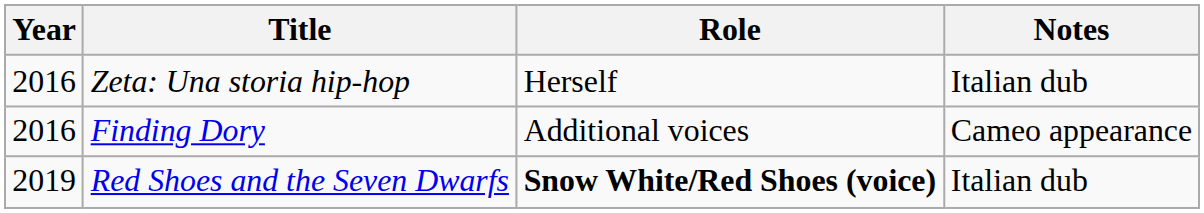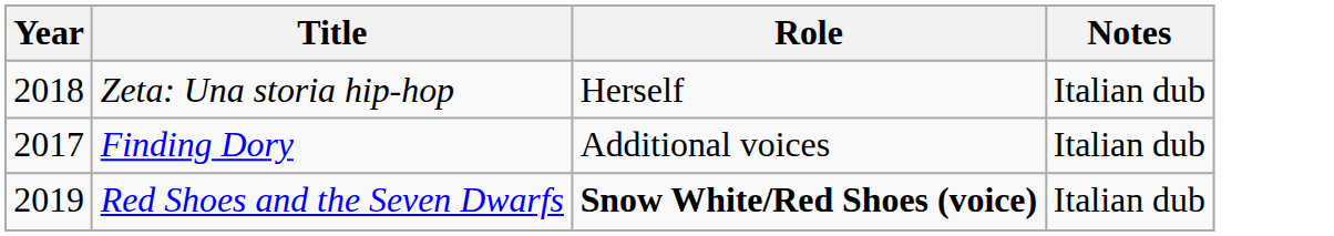 <table class="wikitable">
 <tr>
 <th>Year</th>
 <th>Title</th>
 <th>Role</th>
 <th>Notes</th>
 </tr>
 <tr>
-<td>2016</td>
+<td>2018</td>
 <td><em>Zeta: Una storia hip-hop</em></td>
 <td>Herself</td>
 <td>Italian dub</td>
 </tr>
 <tr>
-<td>2016</td>
+<td>2017</td>
 <td><em><a href='#'>Finding Dory</a></em></td>
 <td>Additional voices</td>
-<td>Cameo appearance</td>
+<td>Italian dub</td>
 </tr>
 <tr>
 <td>2019</td>
 <td><em><a href='#'>Red Shoes and the Seven Dwarfs</a></em></td>
 <td><strong>Snow White/Red Shoes (voice)</strong></td>
 <td>Italian dub</td>
 </tr>
 </table>
